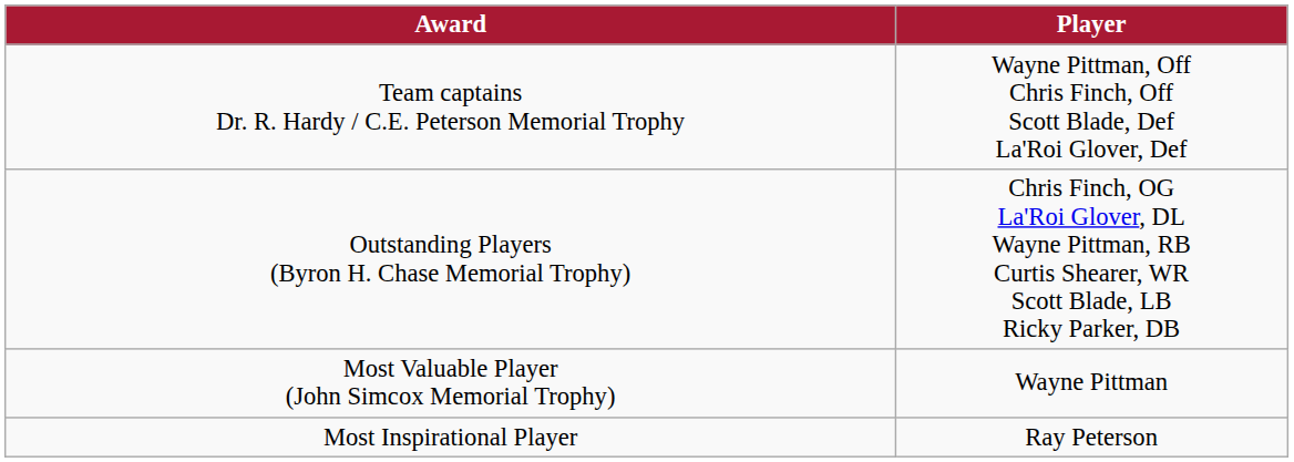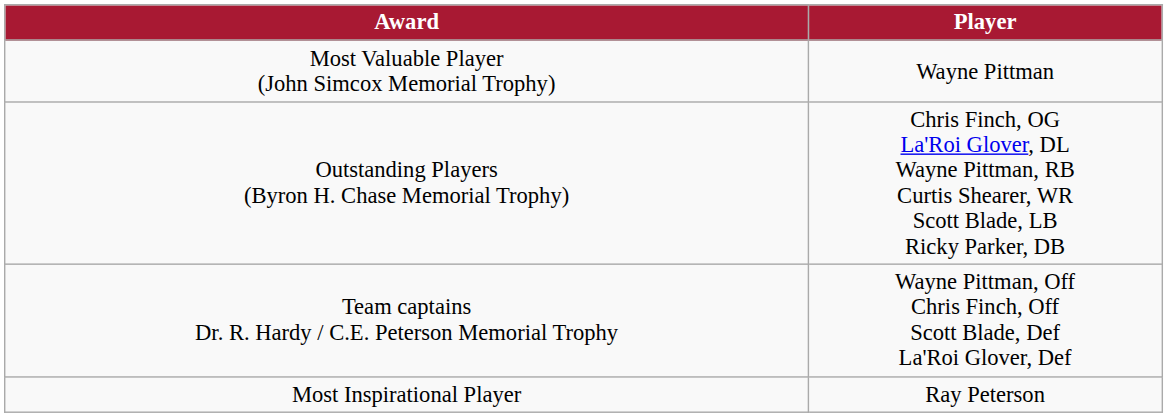 <table class="wikitable" width="65%">
 <tr>
 <th style="background:#A81933;color:#FFFFFF;">Award</th>
 <th style="background:#A81933;color:#FFFFFF;">Player</th>
 </tr>
 <tr align="center" bgcolor="">
-<td>Team captains<br>Dr. R. Hardy / C.E. Peterson Memorial Trophy</td>
-<td>Wayne Pittman, Off<br>Chris Finch, Off<br>Scott Blade, Def<br>La'Roi Glover, Def</td>
+<td>Most Valuable Player<br>(John Simcox Memorial Trophy)</td>
+<td>Wayne Pittman</td>
 </tr>
 <tr align="center" bgcolor="">
 <td>Outstanding Players<br>(Byron H. Chase Memorial Trophy)</td>
 <td>Chris Finch, OG<br><a href='#'>La'Roi Glover</a>, DL<br>Wayne Pittman, RB<br>Curtis Shearer, WR<br>Scott Blade, LB<br>Ricky Parker, DB</td>
 </tr>
 <tr align="center" bgcolor="">
-<td>Most Valuable Player<br>(John Simcox Memorial Trophy)</td>
-<td>Wayne Pittman</td>
+<td>Team captains<br>Dr. R. Hardy / C.E. Peterson Memorial Trophy</td>
+<td>Wayne Pittman, Off<br>Chris Finch, Off<br>Scott Blade, Def<br>La'Roi Glover, Def</td>
 </tr>
 <tr align="center" bgcolor="">
 <td>Most Inspirational Player</td>
 <td>Ray Peterson</td>
 </tr>
 </table>
